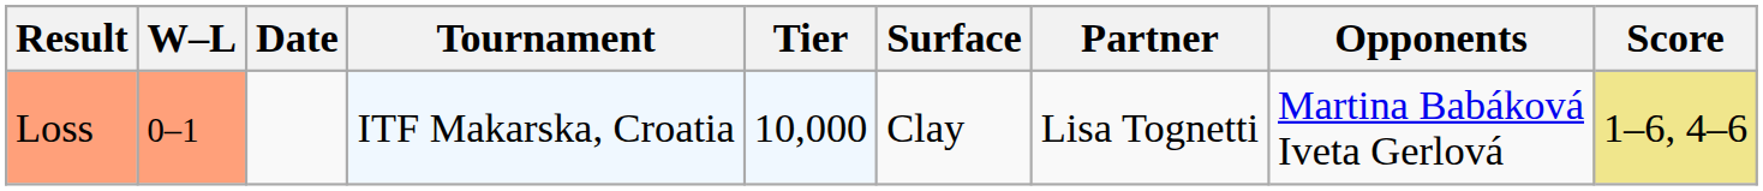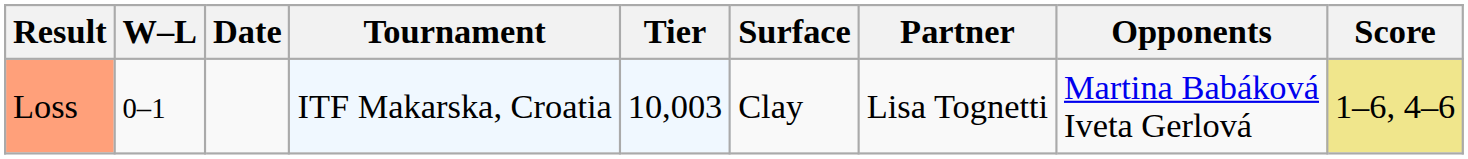 <table class="sortable wikitable">
 <tr>
 <th>Result</th>
 <th class="unsortable">W–L</th>
 <th>Date</th>
 <th>Tournament</th>
 <th>Tier</th>
 <th>Surface</th>
 <th>Partner</th>
 <th>Opponents</th>
 <th class="unsortable">Score</th>
 </tr>
 <tr>
 <td style="background:#ffa07a;">Loss</td>
-<td style="background: lightsalmon;"><small>0–1</small></td>
+<td><small>0–1</small></td>
 <td></td>
 <td style="background:#f0f8ff;">ITF Makarska, Croatia</td>
-<td style="background:#f0f8ff;">10,000</td>
+<td style="background:#f0f8ff;">10,003</td>
 <td>Clay</td>
 <td> Lisa Tognetti</td>
 <td> <a href='#'>Martina Babáková</a> <br>  Iveta Gerlová</td>
 <td style="background: khaki;">1–6, 4–6</td>
 </tr>
 </table>
